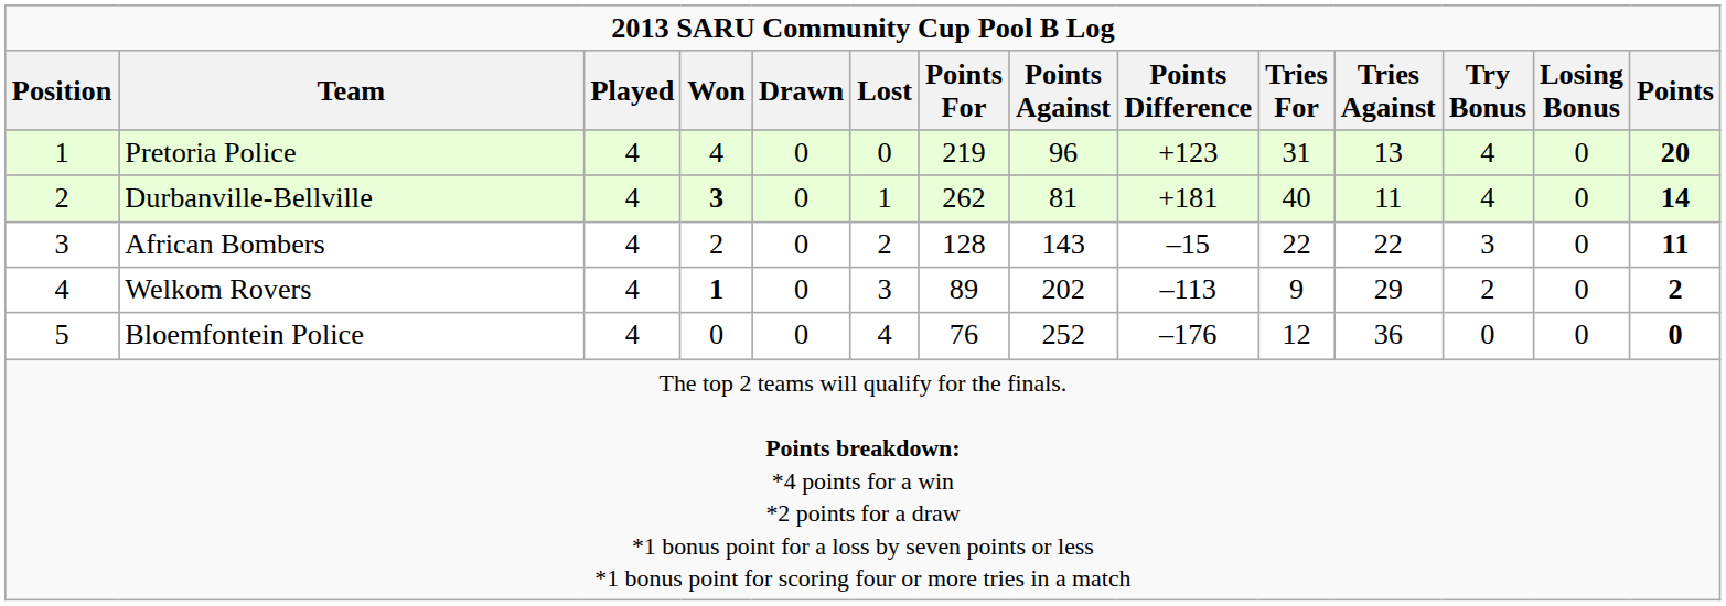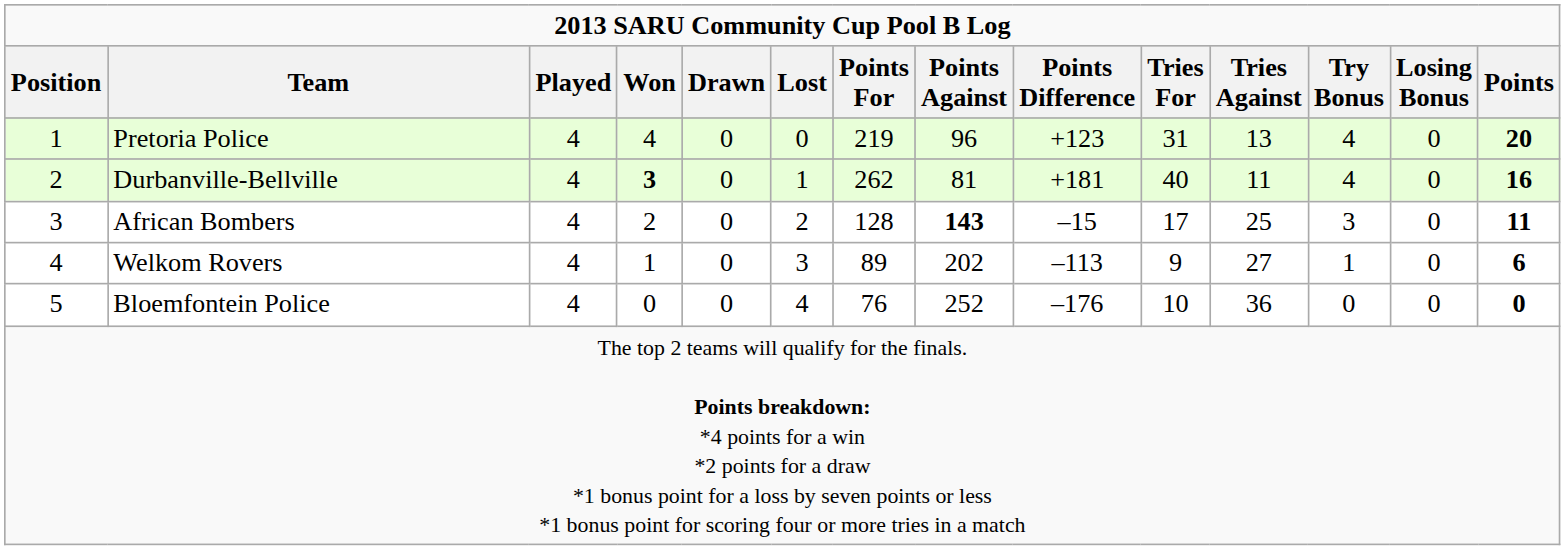 <table class="wikitable" style="text-align: center;">
 <tr>
 <td colspan="14" cellpadding="0" cellspacing="0"><strong>2013 SARU Community Cup Pool B Log</strong></td>
 </tr>
 <tr>
 <th bgcolor="#efefef" width="20">Position</th>
 <th bgcolor="#efefef" width="250">Team</th>
 <th bgcolor="#efefef" width="20">Played</th>
 <th bgcolor="#efefef" width="20">Won</th>
 <th bgcolor="#efefef" width="20">Drawn</th>
 <th bgcolor="#efefef" width="20">Lost</th>
 <th bgcolor="#efefef" width="20">Points For</th>
 <th bgcolor="#efefef" width="20">Points Against</th>
 <th bgcolor="#efefef" width="20">Points Difference</th>
 <th bgcolor="#efefef" width="20">Tries For</th>
 <th bgcolor="#efefef" width="20">Tries Against</th>
 <th bgcolor="#efefef" width="20">Try Bonus</th>
 <th bgcolor="#efefef" width="20">Losing Bonus</th>
 <th bgcolor="#efefef" width="20">Points<br></th>
 </tr>
 <tr bgcolor=#E8FFD8>
 <td>1</td>
 <td align=left>Pretoria Police</td>
 <td>4</td>
 <td>4</td>
 <td>0</td>
 <td>0</td>
 <td>219</td>
 <td>96</td>
 <td>+123</td>
 <td>31</td>
 <td>13</td>
 <td>4</td>
 <td>0</td>
 <td><strong>20</strong></td>
 </tr>
 <tr bgcolor=#E8FFD8>
 <td>2</td>
 <td align=left>Durbanville-Bellville</td>
 <td>4</td>
 <td><strong>3</strong></td>
 <td>0</td>
 <td>1</td>
 <td>262</td>
 <td>81</td>
 <td>+181</td>
 <td>40</td>
 <td>11</td>
 <td>4</td>
 <td>0</td>
-<td><strong>14</strong></td>
+<td><strong>16</strong></td>
 </tr>
 <tr bgcolor=#FFFFFF>
 <td>3</td>
 <td align=left>African Bombers</td>
 <td>4</td>
 <td>2</td>
 <td>0</td>
 <td>2</td>
 <td>128</td>
-<td>143</td>
+<td><strong>143</strong></td>
 <td>–15</td>
-<td>22</td>
-<td>22</td>
+<td>17</td>
+<td>25</td>
 <td>3</td>
 <td>0</td>
 <td><strong>11</strong></td>
 </tr>
 <tr bgcolor=#FFFFFF>
 <td>4</td>
 <td align=left>Welkom Rovers</td>
 <td>4</td>
-<td><strong>1</strong></td>
+<td>1</td>
 <td>0</td>
 <td>3</td>
 <td>89</td>
 <td>202</td>
 <td>–113</td>
 <td>9</td>
-<td>29</td>
-<td>2</td>
+<td>27</td>
+<td>1</td>
 <td>0</td>
-<td><strong>2</strong></td>
+<td><strong>6</strong></td>
 </tr>
 <tr bgcolor=#FFFFFF>
 <td>5</td>
 <td align=left>Bloemfontein Police</td>
 <td>4</td>
 <td>0</td>
 <td>0</td>
 <td>4</td>
 <td>76</td>
 <td>252</td>
 <td>–176</td>
-<td>12</td>
+<td>10</td>
 <td>36</td>
 <td>0</td>
 <td>0</td>
 <td><strong>0</strong></td>
 </tr>
 <tr |align=left|>
 <td colspan="14" style="border:0px"><small>The top 2 teams will qualify for the finals.<br><br><strong>Points breakdown:</strong><br>*4 points for a win<br>*2 points for a draw<br>*1 bonus point for a loss by seven points or less<br>*1 bonus point for scoring four or more tries in a match</small></td>
 </tr>
 </table>
